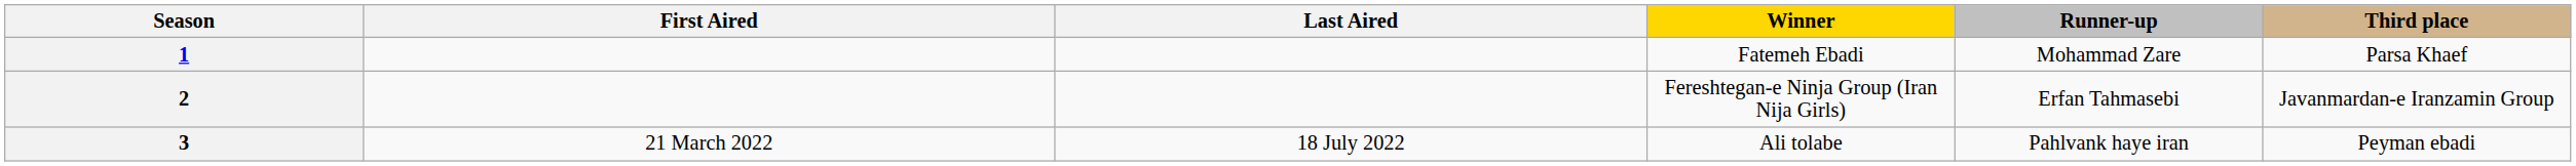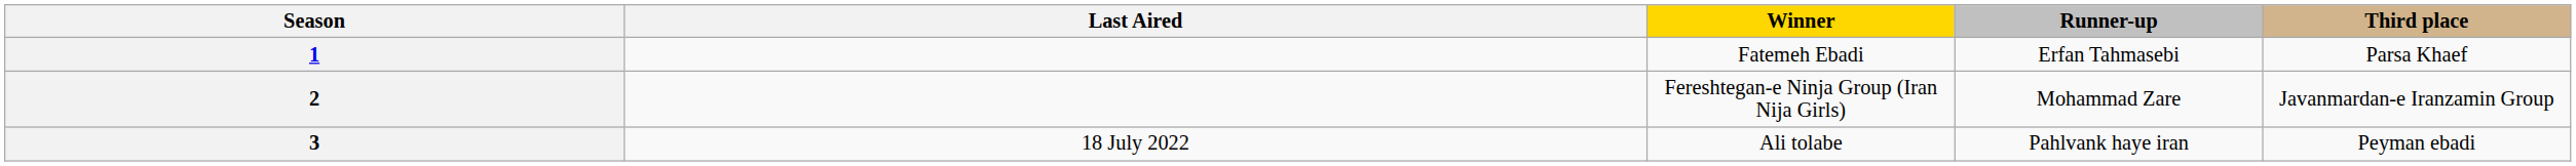 <table class="wikitable" style="text-align:center; font-size:100%;">
 <tr>
 <th>Season</th>
-<th>First Aired</th>
 <th>Last Aired</th>
 <th style="width:12%; background:gold;" align="center">Winner</th>
 <th style="width:12%; background:silver;" align="center">Runner-up</th>
 <th style="width:12%; background:tan;" align="center">Third place</th>
 </tr>
 <tr>
 <th scope="row"><a href='#'>1</a></th>
 <td></td>
-<td></td>
 <td>Fatemeh Ebadi</td>
-<td>Mohammad Zare</td>
+<td>Erfan Tahmasebi</td>
 <td>Parsa Khaef</td>
 </tr>
 <tr>
 <th scope="row">2</th>
 <td></td>
-<td></td>
 <td>Fereshtegan-e Ninja Group (Iran Nija Girls)</td>
-<td>Erfan Tahmasebi</td>
+<td>Mohammad Zare</td>
 <td>Javanmardan-e Iranzamin Group</td>
 </tr>
 <tr>
 <th>3</th>
-<td>21 March 2022</td>
 <td>18 July 2022</td>
 <td>Ali tolabe</td>
 <td>Pahlvank haye iran</td>
 <td>Peyman ebadi</td>
 </tr>
 </table>
